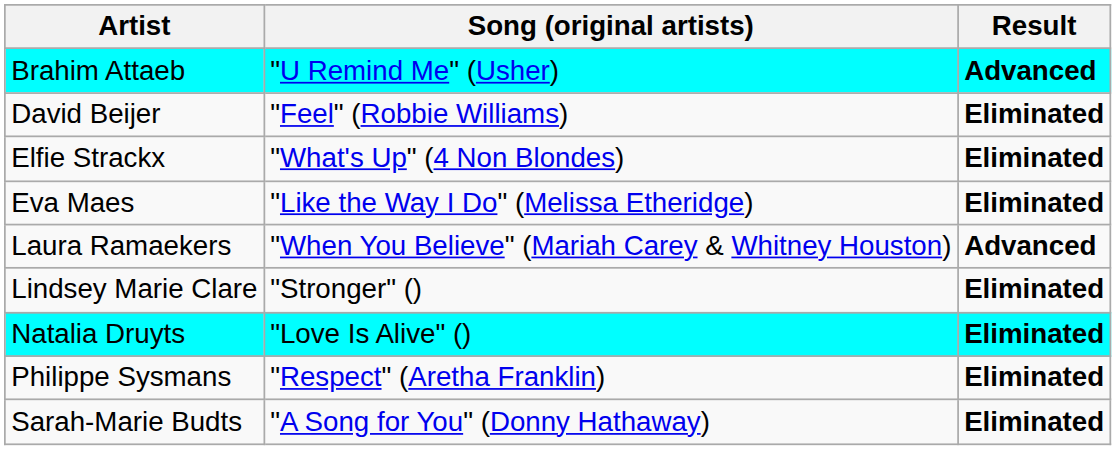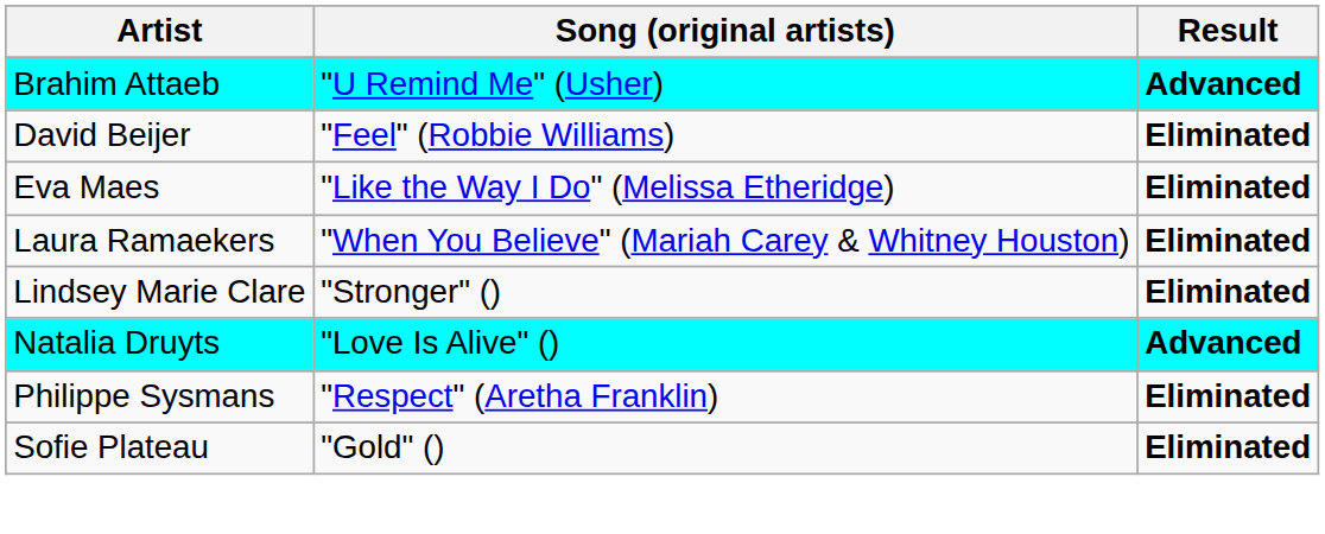 <table class=wikitable>
 <tr>
 <th>Artist</th>
 <th>Song (original artists)</th>
 <th>Result</th>
 </tr>
 <tr style="background:cyan;">
 <td>Brahim Attaeb</td>
 <td>"<a href='#'>U Remind Me</a>" (<a href='#'>Usher</a>)</td>
 <td><strong>Advanced</strong></td>
 </tr>
 <tr>
 <td>David Beijer</td>
 <td>"<a href='#'>Feel</a>" (<a href='#'>Robbie Williams</a>)</td>
 <td><strong>Eliminated</strong></td>
 </tr>
 <tr>
-<td>Elfie Strackx</td>
-<td>"<a href='#'>What's Up</a>" (<a href='#'>4 Non Blondes</a>)</td>
-<td><strong>Eliminated</strong></td>
-</tr>
-<tr>
 <td>Eva Maes</td>
 <td>"<a href='#'>Like the Way I Do</a>" (<a href='#'>Melissa Etheridge</a>)</td>
 <td><strong>Eliminated</strong></td>
 </tr>
 <tr>
 <td>Laura Ramaekers</td>
 <td>"<a href='#'>When You Believe</a>" (<a href='#'>Mariah Carey</a> & <a href='#'>Whitney Houston</a>)</td>
-<td><strong>Advanced</strong></td>
+<td><strong>Eliminated</strong></td>
 </tr>
 <tr>
 <td>Lindsey Marie Clare</td>
 <td>"Stronger" ()</td>
 <td><strong>Eliminated</strong></td>
 </tr>
 <tr style="background:cyan;">
 <td>Natalia Druyts</td>
 <td>"Love Is Alive" ()</td>
-<td><strong>Eliminated</strong></td>
+<td><strong>Advanced</strong></td>
 </tr>
 <tr>
 <td>Philippe Sysmans</td>
 <td>"<a href='#'>Respect</a>" (<a href='#'>Aretha Franklin</a>)</td>
 <td><strong>Eliminated</strong></td>
 </tr>
 <tr>
-<td>Sarah-Marie Budts</td>
-<td>"<a href='#'>A Song for You</a>" (<a href='#'>Donny Hathaway</a>)</td>
+<td>Sofie Plateau</td>
+<td>"Gold" ()</td>
 <td><strong>Eliminated</strong></td>
 </tr>
 </table>
